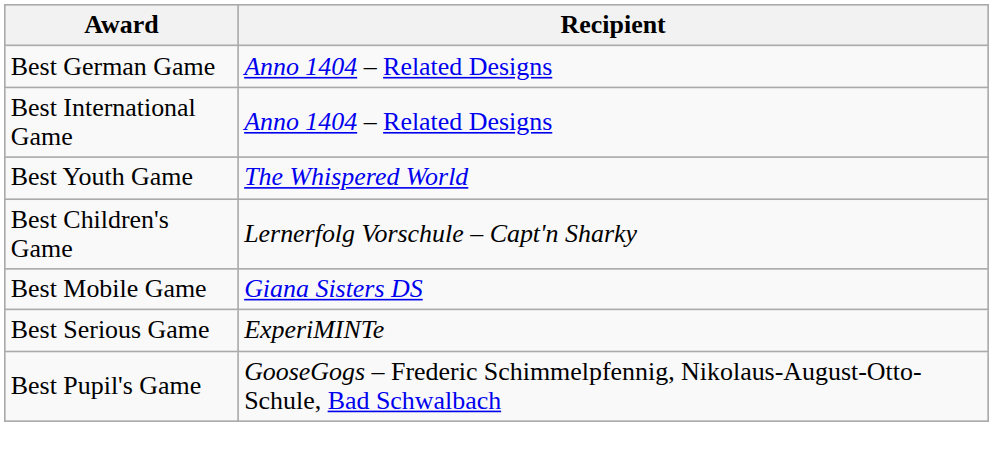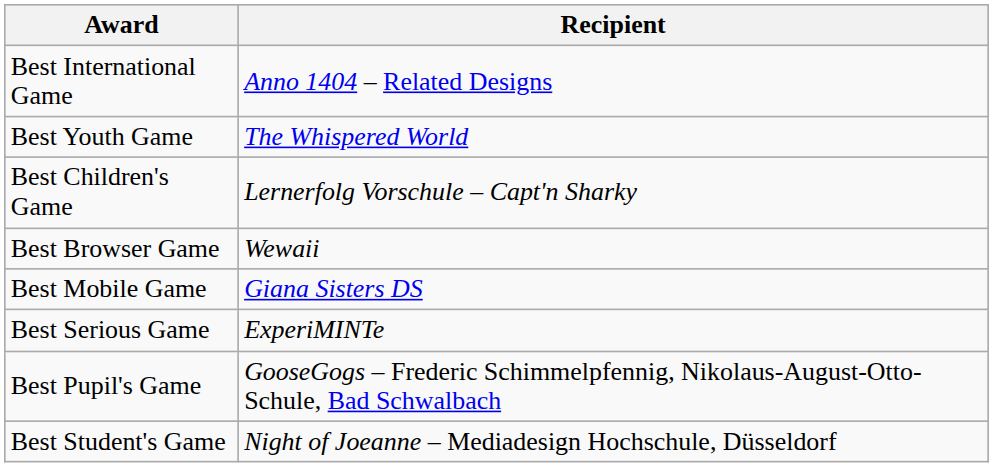 <table class="wikitable">
 <tr>
 <th>Award</th>
 <th>Recipient</th>
-</tr>
-<tr>
-<td>Best German Game</td>
-<td><em><a href='#'>Anno 1404</a></em> – <a href='#'>Related Designs</a></td>
 </tr>
 <tr>
 <td>Best International Game</td>
 <td><em><a href='#'>Anno 1404</a></em> – <a href='#'>Related Designs</a></td>
 </tr>
 <tr>
 <td>Best Youth Game</td>
 <td><em><a href='#'>The Whispered World</a></em></td>
 </tr>
 <tr>
 <td>Best Children's Game</td>
 <td><em>Lernerfolg Vorschule – Capt'n Sharky</em></td>
 </tr>
 <tr>
+<td>Best Browser Game</td>
+<td><em>Wewaii</em></td>
+</tr>
+<tr>
 <td>Best Mobile Game</td>
 <td><em><a href='#'>Giana Sisters DS</a></em></td>
 </tr>
 <tr>
 <td>Best Serious Game</td>
 <td><em>ExperiMINTe</em></td>
 </tr>
 <tr>
 <td>Best Pupil's Game</td>
 <td><em>GooseGogs –</em> Frederic Schimmelpfennig, Nikolaus-August-Otto-Schule, <a href='#'>Bad Schwalbach</a></td>
 </tr>
+<tr>
+<td>Best Student's Game</td>
+<td><em>Night of Joeanne –</em> Mediadesign Hochschule, Düsseldorf</td>
+</tr>
 </table>
